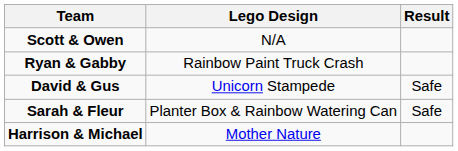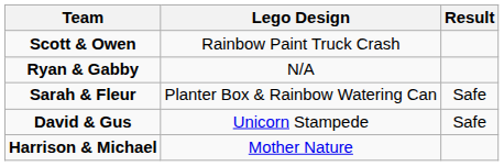 <table class="wikitable" style="text-align:center">
 <tr valign="top">
 <th>Team</th>
 <th>Lego Design</th>
 <th>Result</th>
 </tr>
 <tr>
 <td><strong>Scott & Owen</strong></td>
+<td>Rainbow Paint Truck Crash</td>
+<td></td>
+</tr>
+<tr>
+<td><strong>Ryan & Gabby</strong></td>
 <td>N/A</td>
 <td></td>
 </tr>
 <tr>
-<td><strong>Ryan & Gabby</strong></td>
-<td>Rainbow Paint Truck Crash</td>
-<td></td>
+<td><strong>Sarah & Fleur</strong></td>
+<td>Planter Box & Rainbow Watering Can</td>
+<td>Safe</td>
 </tr>
 <tr>
 <td><strong>David & Gus</strong></td>
 <td><a href='#'>Unicorn</a> Stampede</td>
-<td>Safe</td>
-</tr>
-<tr>
-<td><strong>Sarah & Fleur</strong></td>
-<td>Planter Box & Rainbow Watering Can</td>
 <td>Safe</td>
 </tr>
 <tr>
 <td><strong>Harrison & Michael</strong></td>
 <td><a href='#'>Mother Nature</a></td>
 <td></td>
 </tr>
 </table>
